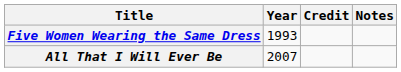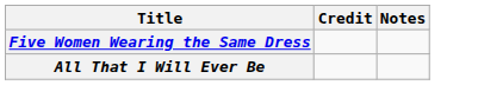 <table class="wikitable sortable plainrowheaders">
 <tr>
 <th scope="col">Title</th>
-<th scope="col">Year</th>
 <th scope="col">Credit</th>
 <th scope="col" class="unsortable">Notes</th>
 </tr>
 <tr>
 <th scope="row"><em><a href='#'>Five Women Wearing the Same Dress</a></em></th>
-<td style="text-align:center;">1993</td>
 <td></td>
 <td></td>
 </tr>
 <tr>
 <th scope="row"><em>All That I Will Ever Be</em></th>
-<td style="text-align:center;">2007</td>
 <td></td>
 <td></td>
 </tr>
 </table>
